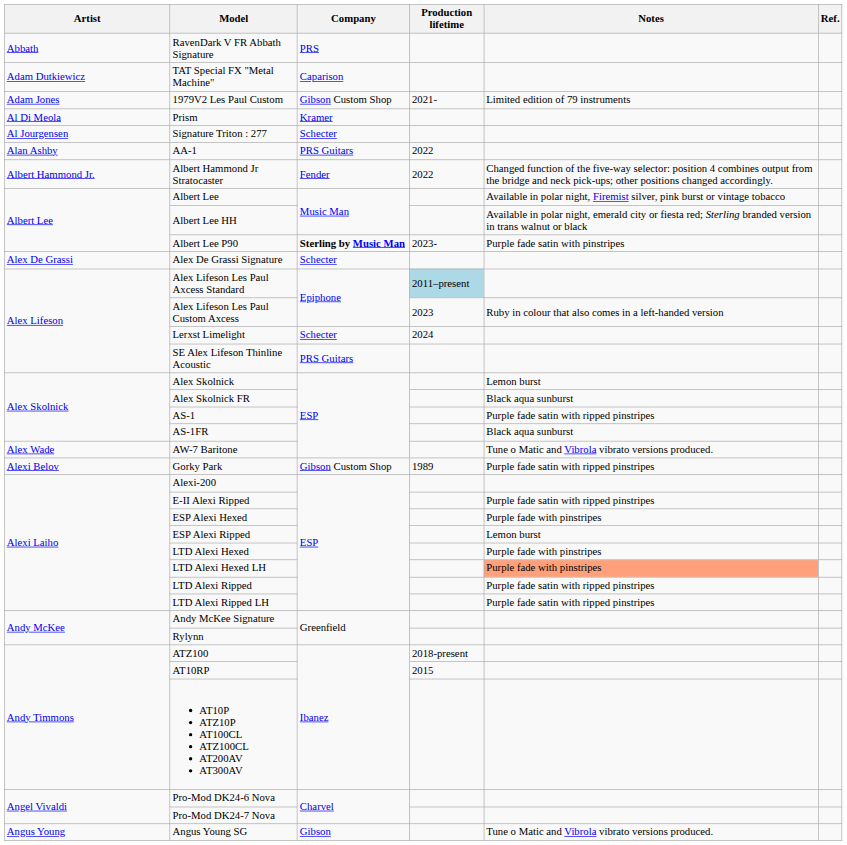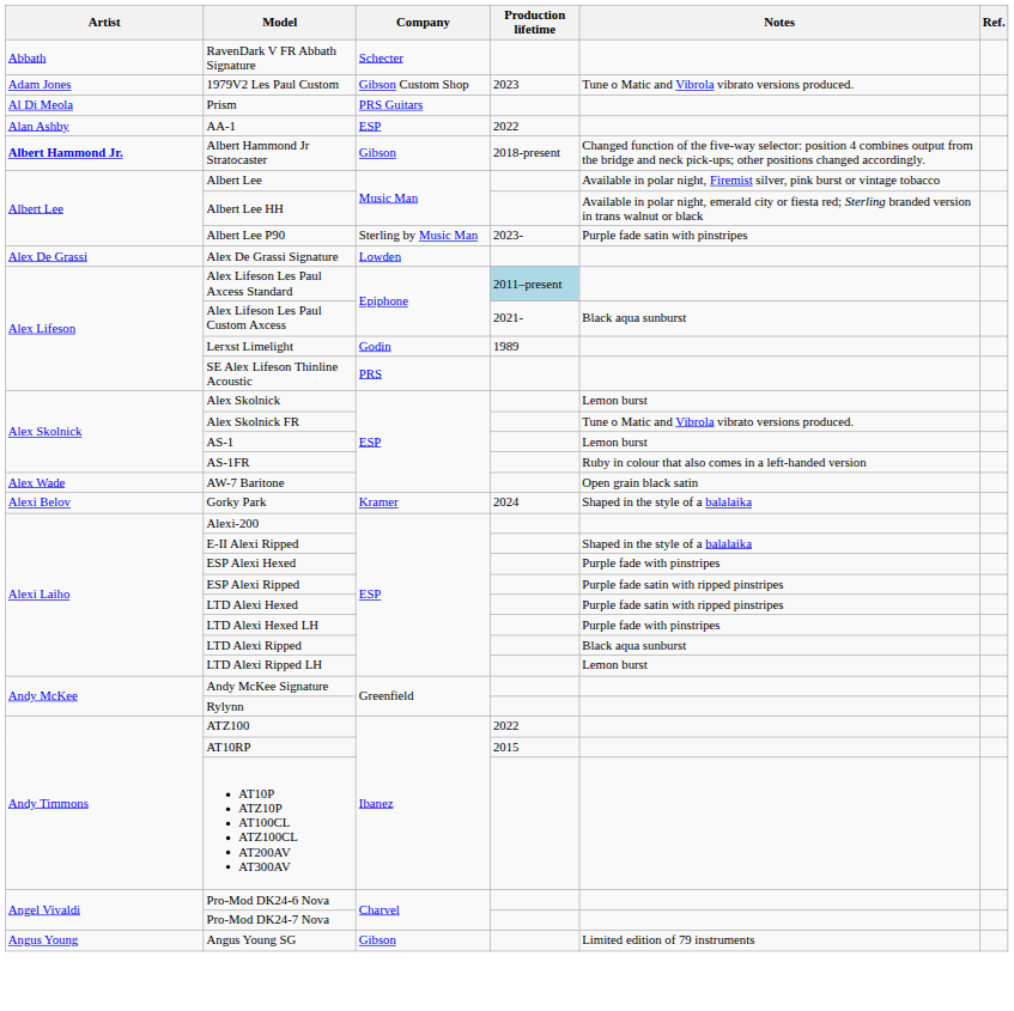 <table class="wikitable sortable plainrowheaders" style="width:99%;">
 <tr>
 <th scope="col" style="width:15em;">Artist</th>
 <th scope="col">Model</th>
 <th scope="col" style="width:10em;">Company</th>
 <th scope="col">Production lifetime</th>
 <th scope="col" class="unsortable">Notes</th>
 <th scope="col">Ref.</th>
 </tr>
 <tr>
 <td><a href='#'>Abbath</a></td>
 <td>RavenDark V FR Abbath Signature</td>
-<td><a href='#'>PRS</a></td>
-<td></td>
-<td></td>
-<td></td>
-</tr>
-<tr>
-<td><a href='#'>Adam Dutkiewicz</a></td>
-<td>TAT Special FX "Metal Machine"</td>
-<td><a href='#'>Caparison</a></td>
+<td><a href='#'>Schecter</a></td>
 <td></td>
 <td></td>
 <td></td>
 </tr>
 <tr>
 <td><a href='#'>Adam Jones</a></td>
 <td>1979V2 Les Paul Custom</td>
 <td><a href='#'>Gibson</a> Custom Shop</td>
-<td>2021-</td>
-<td>Limited edition of 79 instruments</td>
+<td>2023</td>
+<td>Tune o Matic and <a href='#'>Vibrola</a> vibrato versions produced.</td>
 <td></td>
 </tr>
 <tr>
 <td><a href='#'>Al Di Meola</a></td>
 <td>Prism</td>
-<td><a href='#'>Kramer</a></td>
-<td></td>
-<td></td>
-<td></td>
-</tr>
-<tr>
-<td><a href='#'>Al Jourgensen</a></td>
-<td>Signature Triton : 277</td>
-<td><a href='#'>Schecter</a></td>
+<td><a href='#'>PRS Guitars</a></td>
 <td></td>
 <td></td>
 <td></td>
 </tr>
 <tr>
 <td><a href='#'>Alan Ashby</a></td>
 <td>AA-1</td>
-<td><a href='#'>PRS Guitars</a></td>
+<td><a href='#'>ESP</a></td>
 <td>2022</td>
 <td></td>
 <td></td>
 </tr>
 <tr>
-<td><a href='#'>Albert Hammond Jr.</a></td>
+<td><strong><a href='#'>Albert Hammond Jr.</a></strong></td>
 <td>Albert Hammond Jr Stratocaster</td>
-<td><a href='#'>Fender</a></td>
-<td>2022</td>
+<td><a href='#'>Gibson</a></td>
+<td>2018-present</td>
 <td>Changed function of the five-way selector: position 4 combines output from the bridge and neck pick-ups; other positions changed accordingly.</td>
 <td></td>
 </tr>
 <tr>
 <td rowspan=3><a href='#'>Albert Lee</a></td>
 <td>Albert Lee</td>
 <td rowspan=2><a href='#'>Music Man</a></td>
 <td></td>
 <td>Available in polar night, <a href='#'>Firemist</a>  silver, pink burst or vintage tobacco</td>
 <td></td>
 </tr>
 <tr>
 <td>Albert Lee HH</td>
 <td></td>
 <td>Available in polar night, emerald city or fiesta red; <em>Sterling</em> branded version in trans walnut or black</td>
 <td></td>
 </tr>
 <tr>
 <td>Albert Lee P90</td>
-<td><strong>Sterling by <a href='#'>Music Man</a></strong></td>
+<td>Sterling by <a href='#'>Music Man</a></td>
 <td>2023-</td>
 <td>Purple fade satin with pinstripes</td>
 <td></td>
 </tr>
 <tr>
 <td><a href='#'>Alex De Grassi</a></td>
 <td>Alex De Grassi Signature</td>
-<td><a href='#'>Schecter</a></td>
+<td><a href='#'>Lowden</a></td>
 <td></td>
 <td></td>
 <td></td>
 </tr>
 <tr>
 <td rowspan=4><a href='#'>Alex Lifeson</a></td>
 <td>Alex Lifeson Les Paul Axcess Standard</td>
 <td rowspan=2><a href='#'>Epiphone</a></td>
 <td style="background: lightblue;">2011–present</td>
 <td></td>
 <td></td>
 </tr>
 <tr>
 <td>Alex Lifeson Les Paul Custom Axcess</td>
-<td>2023</td>
-<td>Ruby in colour that also comes in a left-handed version</td>
+<td>2021-</td>
+<td>Black aqua sunburst</td>
 <td></td>
 </tr>
 <tr>
 <td>Lerxst Limelight</td>
-<td><a href='#'>Schecter</a></td>
-<td>2024</td>
+<td><a href='#'>Godin</a></td>
+<td>1989</td>
 <td></td>
 <td></td>
 </tr>
 <tr>
 <td>SE Alex Lifeson Thinline Acoustic</td>
-<td><a href='#'>PRS Guitars</a></td>
+<td><a href='#'>PRS</a></td>
 <td></td>
 <td></td>
 <td></td>
 </tr>
 <tr>
 <td rowspan=4><a href='#'>Alex Skolnick</a></td>
 <td>Alex Skolnick</td>
 <td rowspan=5><a href='#'>ESP</a></td>
 <td></td>
 <td>Lemon burst</td>
 <td></td>
 </tr>
 <tr>
 <td>Alex Skolnick FR</td>
 <td></td>
-<td>Black aqua sunburst</td>
+<td>Tune o Matic and <a href='#'>Vibrola</a> vibrato versions produced.</td>
 <td></td>
 </tr>
 <tr>
 <td>AS-1</td>
 <td></td>
-<td>Purple fade satin with ripped pinstripes</td>
+<td>Lemon burst</td>
 <td></td>
 </tr>
 <tr>
 <td>AS-1FR</td>
 <td></td>
-<td>Black aqua sunburst</td>
+<td>Ruby in colour that also comes in a left-handed version</td>
 <td></td>
 </tr>
 <tr>
 <td><a href='#'>Alex Wade</a></td>
 <td>AW-7 Baritone</td>
 <td></td>
-<td>Tune o Matic and <a href='#'>Vibrola</a> vibrato versions produced.</td>
+<td>Open grain black satin</td>
 <td></td>
 </tr>
 <tr>
 <td><a href='#'>Alexi Belov</a></td>
 <td>Gorky Park</td>
-<td><a href='#'>Gibson</a> Custom Shop</td>
-<td>1989</td>
-<td>Purple fade satin with ripped pinstripes</td>
+<td><a href='#'>Kramer</a></td>
+<td>2024</td>
+<td>Shaped in the style of a <a href='#'>balalaika</a></td>
 <td></td>
 </tr>
 <tr>
 <td rowspan=8><a href='#'>Alexi Laiho</a></td>
 <td>Alexi-200</td>
 <td rowspan=8><a href='#'>ESP</a></td>
 <td></td>
 <td></td>
 <td></td>
 </tr>
 <tr>
 <td>E-II Alexi Ripped</td>
 <td></td>
-<td>Purple fade satin with ripped pinstripes</td>
+<td>Shaped in the style of a <a href='#'>balalaika</a></td>
 <td></td>
 </tr>
 <tr>
 <td>ESP Alexi Hexed</td>
 <td></td>
 <td>Purple fade with pinstripes</td>
 <td></td>
 </tr>
 <tr>
 <td>ESP Alexi Ripped</td>
 <td></td>
-<td>Lemon burst</td>
+<td>Purple fade satin with ripped pinstripes</td>
 <td></td>
 </tr>
 <tr>
 <td>LTD Alexi Hexed</td>
 <td></td>
-<td>Purple fade with pinstripes</td>
+<td>Purple fade satin with ripped pinstripes</td>
 <td></td>
 </tr>
 <tr>
 <td>LTD Alexi Hexed LH</td>
 <td></td>
-<td style="background: lightsalmon;">Purple fade with pinstripes</td>
+<td>Purple fade with pinstripes</td>
 <td></td>
 </tr>
 <tr>
 <td>LTD Alexi Ripped</td>
 <td></td>
-<td>Purple fade satin with ripped pinstripes</td>
+<td>Black aqua sunburst</td>
 <td></td>
 </tr>
 <tr>
 <td>LTD Alexi Ripped LH</td>
 <td></td>
-<td>Purple fade satin with ripped pinstripes</td>
+<td>Lemon burst</td>
 <td></td>
 </tr>
 <tr>
 <td rowspan=2><a href='#'>Andy McKee</a></td>
 <td>Andy McKee Signature</td>
 <td rowspan=2>Greenfield</td>
 <td></td>
 <td></td>
 <td></td>
 </tr>
 <tr>
 <td>Rylynn</td>
 <td></td>
 <td></td>
 <td></td>
 </tr>
 <tr>
 <td rowspan=3><a href='#'>Andy Timmons</a></td>
 <td>ATZ100</td>
 <td rowspan=3><a href='#'>Ibanez</a></td>
-<td>2018-present</td>
+<td>2022</td>
 <td></td>
 <td></td>
 </tr>
 <tr>
 <td>AT10RP</td>
 <td>2015</td>
 <td></td>
 <td></td>
 </tr>
 <tr>
 <td><br><ul><li>AT10P</li><li>ATZ10P</li><li>AT100CL</li><li>ATZ100CL</li><li>AT200AV</li><li>AT300AV</li></ul></td>
 <td></td>
 <td></td>
 <td></td>
 </tr>
 <tr>
 <td rowspan=2><a href='#'>Angel Vivaldi</a></td>
 <td>Pro-Mod DK24-6 Nova</td>
 <td rowspan=2><a href='#'>Charvel</a></td>
 <td></td>
 <td></td>
 <td></td>
 </tr>
 <tr>
 <td>Pro-Mod DK24-7 Nova</td>
 <td></td>
 <td></td>
 <td></td>
 </tr>
 <tr>
 <td><a href='#'>Angus Young</a></td>
 <td>Angus Young SG</td>
 <td><a href='#'>Gibson</a></td>
 <td></td>
-<td>Tune o Matic and <a href='#'>Vibrola</a> vibrato versions produced.</td>
+<td>Limited edition of 79 instruments</td>
 <td></td>
 </tr>
 </table>
